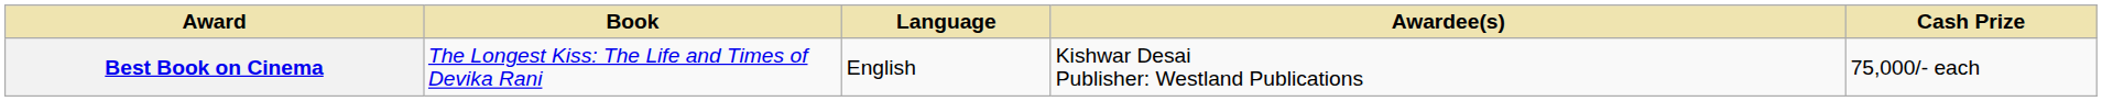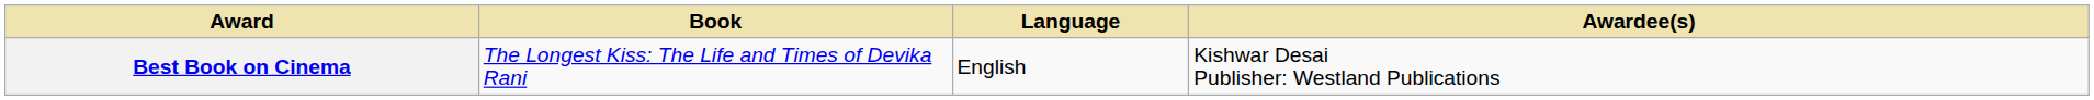 <table class="wikitable plainrowheaders" style="width:100%;">
 <tr>
 <th style="background-color:#EFE4B0;width:20%;">Award</th>
 <th style="background-color:#EFE4B0;width:20%;">Book</th>
 <th style="background-color:#EFE4B0;width:10%;">Language</th>
 <th style="background-color:#EFE4B0;width:38%;">Awardee(s)</th>
-<th style="background-color:#EFE4B0;width:12%;">Cash Prize</th>
 </tr>
 <tr>
 <th scope="row"><a href='#'>Best Book on Cinema</a></th>
 <td><em><a href='#'>The Longest Kiss: The Life and Times of Devika Rani</a></em></td>
 <td>English</td>
 <td>Kishwar Desai<br>Publisher: Westland Publications</td>
-<td> 75,000/- each</td>
 </tr>
 </table>
